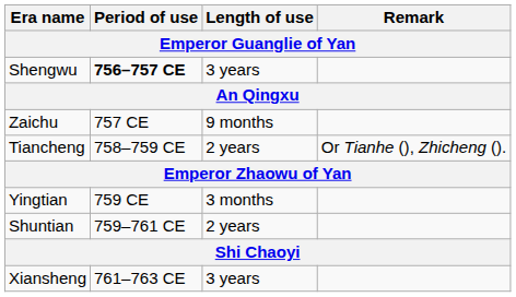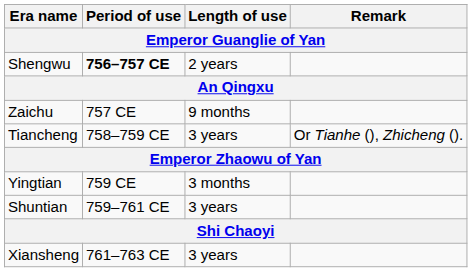 <table class="wikitable">
 <tr>
 <th>Era name</th>
 <th>Period of use</th>
 <th>Length of use</th>
 <th>Remark</th>
 </tr>
 <tr>
 <th colspan="4"><a href='#'>Emperor Guanglie of Yan</a><br></th>
 </tr>
 <tr>
 <td>Shengwu<br></td>
 <td><strong>756–757 CE</strong></td>
-<td>3 years</td>
+<td>2 years</td>
 <td></td>
 </tr>
 <tr>
 <th colspan="4"><a href='#'>An Qingxu</a><br></th>
 </tr>
 <tr>
 <td>Zaichu<br></td>
 <td>757 CE</td>
 <td>9 months</td>
 <td></td>
 </tr>
 <tr>
 <td>Tiancheng<br></td>
 <td>758–759 CE</td>
-<td>2 years</td>
+<td>3 years</td>
 <td>Or <em>Tianhe</em> (), <em>Zhicheng</em> ().</td>
 </tr>
 <tr>
 <th colspan="4"><a href='#'>Emperor Zhaowu of Yan</a><br></th>
 </tr>
 <tr>
 <td>Yingtian<br></td>
 <td>759 CE</td>
 <td>3 months</td>
 <td></td>
 </tr>
 <tr>
 <td>Shuntian<br></td>
 <td>759–761 CE</td>
-<td>2 years</td>
+<td>3 years</td>
 <td></td>
 </tr>
 <tr>
 <th colspan="4"><a href='#'>Shi Chaoyi</a><br></th>
 </tr>
 <tr>
 <td>Xiansheng<br></td>
 <td>761–763 CE</td>
 <td>3 years</td>
 <td></td>
 </tr>
 </table>
